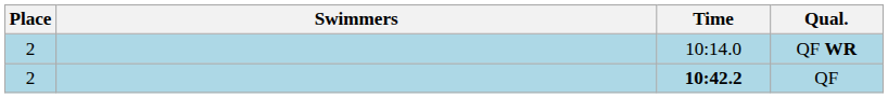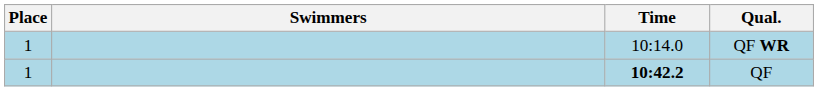 <table class=wikitable style="text-align:center">
 <tr>
 <th>Place</th>
 <th width=510>Swimmers</th>
 <th width=90>Time</th>
 <th width=90>Qual.</th>
 </tr>
 <tr bgcolor=lightblue>
-<td>2</td>
+<td>1</td>
 <td align=left></td>
 <td>10:14.0</td>
 <td>QF <strong>WR</strong></td>
 </tr>
 <tr bgcolor=lightblue>
-<td>2</td>
+<td>1</td>
 <td align=left></td>
 <td><strong>10:42.2</strong></td>
 <td>QF</td>
 </tr>
 </table>
